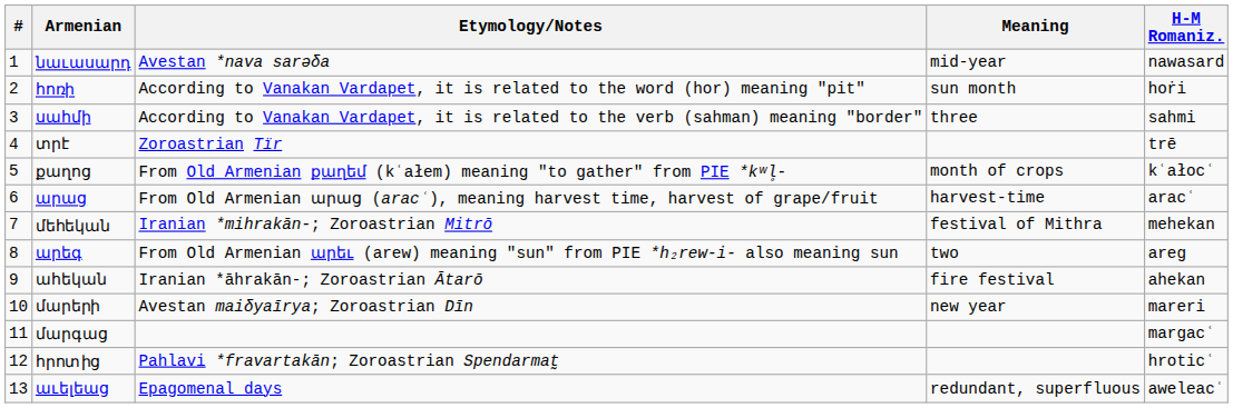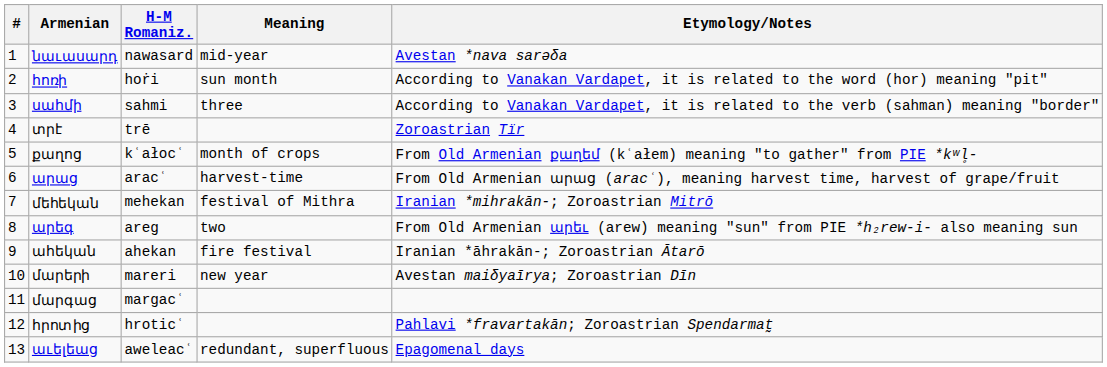 <table class="wikitable">
 <tr>
 <th>#</th>
 <th>Armenian</th>
+<th><a href='#'>H-M<br>Romaniz.</a></th>
+<th>Meaning</th>
 <th>Etymology/Notes</th>
-<th>Meaning</th>
-<th><a href='#'>H-M<br>Romaniz.</a></th>
 </tr>
 <tr>
 <td>1</td>
 <td><a href='#'>նաւասարդ</a></td>
+<td>nawasard</td>
+<td>mid-year</td>
 <td><a href='#'>Avestan</a> <em>*nava sarəδa</em></td>
-<td>mid-year</td>
-<td>nawasard</td>
 </tr>
 <tr>
 <td>2</td>
 <td><a href='#'>հոռի</a></td>
+<td>hoṙi</td>
+<td>sun month</td>
 <td>According to <a href='#'>Vanakan Vardapet</a>, it is related to the word      (hor) meaning "pit"</td>
-<td>sun month</td>
-<td>hoṙi</td>
 </tr>
 <tr>
 <td>3</td>
 <td><a href='#'>սահմի</a></td>
+<td>sahmi</td>
+<td>three</td>
 <td>According to <a href='#'>Vanakan Vardapet</a>, it is related to the verb  (sahman) meaning "border"</td>
-<td>three</td>
-<td>sahmi</td>
 </tr>
 <tr>
 <td>4</td>
 <td>տրէ</td>
+<td>trē</td>
+<td></td>
 <td><a href='#'>Zoroastrian</a> <em><a href='#'>Tïr</a></em></td>
-<td></td>
-<td>trē</td>
 </tr>
 <tr>
 <td>5</td>
 <td>քաղոց</td>
+<td>kʿałocʿ</td>
+<td>month of crops</td>
 <td>From <a href='#'>Old Armenian</a> <a href='#'>քաղեմ</a> (kʿałem) meaning "to gather" from <a href='#'>PIE</a> <em>*kʷl̥-</em></td>
-<td>month of crops</td>
-<td>kʿałocʿ</td>
 </tr>
 <tr>
 <td>6</td>
 <td><a href='#'>արաց</a></td>
+<td>aracʿ</td>
+<td>harvest-time</td>
 <td>From Old Armenian արաց (<em>aracʿ</em>), meaning harvest time, harvest of grape/fruit</td>
-<td>harvest-time</td>
-<td>aracʿ</td>
 </tr>
 <tr>
 <td>7</td>
 <td>մեհեկան</td>
+<td>mehekan</td>
+<td>festival of Mithra</td>
 <td><a href='#'>Iranian</a> <em>*mihrakān-</em>; Zoroastrian <em><a href='#'>Mitrō</a></em></td>
-<td>festival of Mithra</td>
-<td>mehekan</td>
 </tr>
 <tr>
 <td>8</td>
 <td><a href='#'>արեգ</a></td>
+<td>areg</td>
+<td>two</td>
 <td>From Old Armenian <a href='#'>արեւ</a> (arew) meaning "sun" from PIE <em>*h₂rew-i-</em> also meaning sun</td>
-<td>two</td>
-<td>areg</td>
 </tr>
 <tr>
 <td>9</td>
 <td>ահեկան</td>
+<td>ahekan</td>
+<td>fire festival</td>
 <td>Iranian *āhrakān-; Zoroastrian <em>Ātarō</em></td>
-<td>fire festival</td>
-<td>ahekan</td>
 </tr>
 <tr>
 <td>10</td>
 <td>մարերի</td>
+<td>mareri</td>
+<td>new year</td>
 <td>Avestan <em>maiδyaīrya</em>; Zoroastrian <em>Dīn</em></td>
-<td>new year</td>
-<td>mareri</td>
 </tr>
 <tr>
 <td>11</td>
 <td>մարգաց</td>
+<td>margacʿ</td>
 <td></td>
 <td></td>
-<td>margacʿ</td>
 </tr>
 <tr>
 <td>12</td>
 <td>հրոտից</td>
+<td>hroticʿ</td>
+<td></td>
 <td><a href='#'>Pahlavi</a> <em>*fravartakān</em>; Zoroastrian <em>Spendarmat̰</em></td>
-<td></td>
-<td>hroticʿ</td>
 </tr>
 <tr>
 <td>13</td>
 <td><a href='#'>աւելեաց</a></td>
+<td>aweleacʿ</td>
+<td>redundant, superfluous</td>
 <td><a href='#'>Epagomenal days</a></td>
-<td>redundant, superfluous</td>
-<td>aweleacʿ</td>
 </tr>
 </table>
